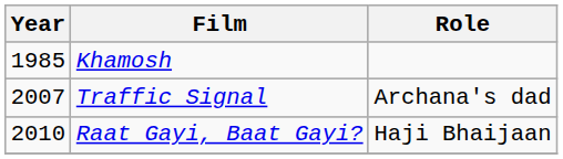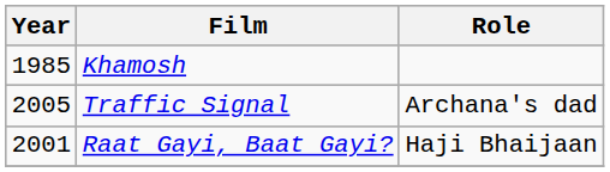 <table class="wikitable sortable">
 <tr>
 <th>Year</th>
 <th>Film</th>
 <th>Role</th>
 </tr>
 <tr>
 <td>1985</td>
 <td><em><a href='#'>Khamosh</a></em></td>
 <td></td>
 </tr>
 <tr>
-<td>2007</td>
+<td>2005</td>
 <td><em><a href='#'>Traffic Signal</a></em></td>
 <td>Archana's dad</td>
 </tr>
 <tr>
-<td>2010</td>
+<td>2001</td>
 <td><em><a href='#'>Raat Gayi, Baat Gayi?</a></em></td>
 <td>Haji Bhaijaan</td>
 </tr>
 <tr>
 </tr>
 </table>
